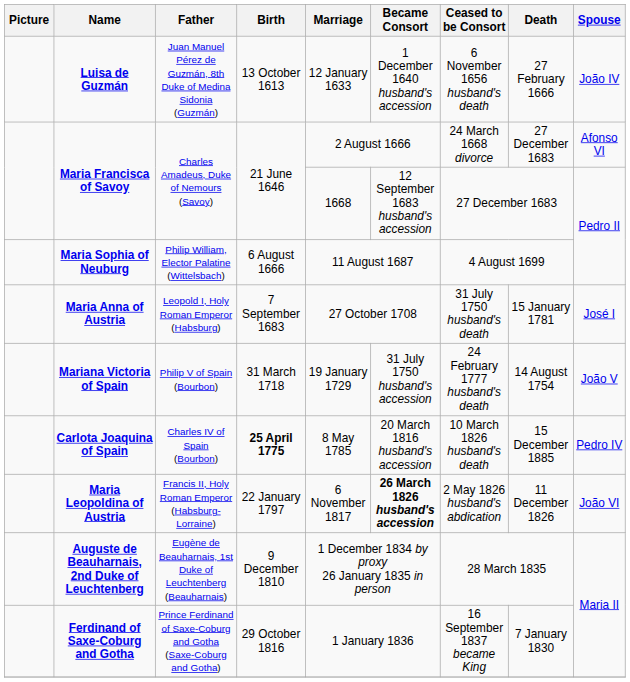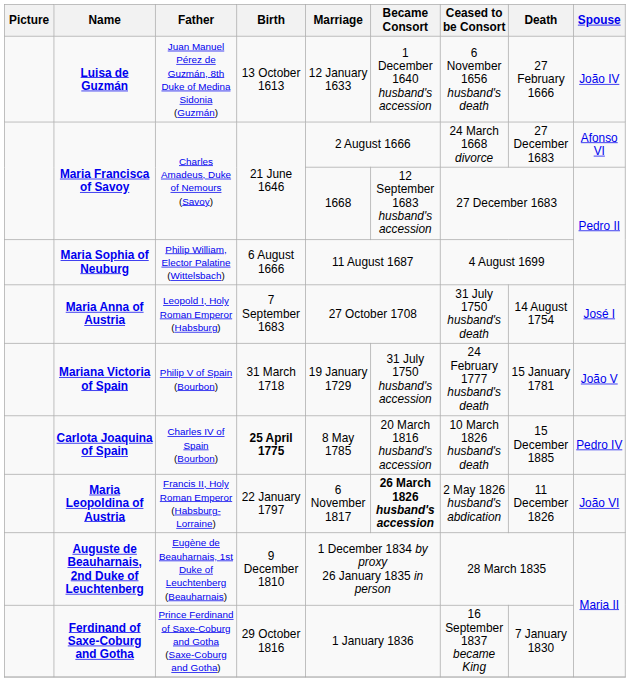 <table width=95% class="wikitable">
 <tr>
 <th width = "7%">Picture</th>
 <th width = "15%">Name</th>
 <th width = "12%">Father</th>
 <th width = "10%">Birth</th>
 <th width = "9%">Marriage</th>
 <th width = "9%">Became Consort</th>
 <th width = "9%">Ceased to be Consort</th>
 <th width = "9%">Death</th>
 <th width = "6%"><a href='#'>Spouse</a></th>
 </tr>
 <tr>
 <td align="center"></td>
 <td align="center"><strong><a href='#'>Luisa de Guzmán</a></strong></td>
 <td align="center"><small><a href='#'>Juan Manuel Pérez de Guzmán, 8th Duke of Medina Sidonia</a><br>(<a href='#'>Guzmán</a>)</small></td>
 <td align="center">13 October 1613</td>
 <td align="center">12 January 1633</td>
 <td align="center">1 December 1640<br><em>husband's accession</em></td>
 <td align="center">6 November 1656<br><em>husband's death</em></td>
 <td align="center">27 February 1666</td>
 <td align="center"><a href='#'>João IV</a></td>
 </tr>
 <tr>
 <td align="center" rowspan="2"></td>
 <td align="center" rowspan="2"><strong><a href='#'>Maria Francisca of Savoy</a><br></strong></td>
 <td align="center" rowspan="2"><small><a href='#'>Charles Amadeus, Duke of Nemours</a><br>(<a href='#'>Savoy</a>)</small></td>
 <td align="center" rowspan="2">21 June 1646</td>
 <td align="center" colspan="2">2 August 1666</td>
 <td align="center">24 March 1668<br><em>divorce</em></td>
 <td align="center">27 December 1683</td>
 <td align="center"><a href='#'>Afonso VI</a></td>
 </tr>
 <tr>
 <td align="center">1668</td>
 <td align="center">12 September 1683<br><em>husband's accession</em></td>
 <td align="center" colspan="2">27 December 1683</td>
 <td align="center" rowspan="2"><a href='#'>Pedro II</a></td>
 </tr>
 <tr>
 <td align="center"></td>
 <td align="center"><strong><a href='#'>Maria Sophia of Neuburg</a></strong></td>
 <td align="center"><small><a href='#'>Philip William, Elector Palatine</a><br>(<a href='#'>Wittelsbach</a>)</small></td>
 <td align="center">6 August 1666</td>
 <td align="center" colspan="2">11 August 1687</td>
 <td align="center" colspan="2">4 August 1699</td>
 </tr>
 <tr>
 <td align="center"></td>
 <td align="center"><strong><a href='#'>Maria Anna of Austria</a></strong></td>
 <td align="center"><small><a href='#'>Leopold I, Holy Roman Emperor</a><br>(<a href='#'>Habsburg</a>)</small></td>
 <td align="center">7 September 1683</td>
 <td align="center" colspan="2">27 October 1708</td>
 <td align="center">31 July 1750<br><em>husband's death</em></td>
-<td align="center">15 January 1781</td>
+<td align="center">14 August 1754</td>
 <td align="center"><a href='#'>José I</a></td>
 </tr>
 <tr>
 <td align="center"></td>
 <td align="center"><strong><a href='#'>Mariana Victoria of Spain</a></strong></td>
 <td align="center"><small><a href='#'>Philip V of Spain</a><br>(<a href='#'>Bourbon</a>)</small></td>
 <td align="center">31 March 1718</td>
 <td align="center">19 January 1729</td>
 <td align="center">31 July 1750<br><em>husband's accession</em></td>
 <td align="center">24 February 1777<br><em>husband's death</em></td>
-<td align="center">14 August 1754</td>
+<td align="center">15 January 1781</td>
 <td align="center"><a href='#'>João V</a></td>
 </tr>
 <tr>
 <td align="center"></td>
 <td align="center"><strong><a href='#'>Carlota Joaquina of Spain</a></strong></td>
 <td align="center"><small><a href='#'>Charles IV of Spain</a><br>(<a href='#'>Bourbon</a>)</small></td>
 <td align="center"><strong>25 April 1775</strong></td>
 <td align="center">8 May 1785</td>
 <td align="center">20 March 1816<br><em>husband's accession</em></td>
 <td align="center">10 March 1826<br><em>husband's death</em></td>
 <td align="center">15 December 1885</td>
 <td align="center"><a href='#'>Pedro IV</a></td>
 </tr>
 <tr>
 <td align="center"></td>
 <td align="center"><strong><a href='#'>Maria Leopoldina of Austria</a></strong></td>
 <td align="center"><small><a href='#'>Francis II, Holy Roman Emperor</a><br>(<a href='#'>Habsburg-Lorraine</a>)</small></td>
 <td align="center">22 January 1797</td>
 <td align="center">6 November 1817</td>
 <td align="center"><strong>26 March 1826<br><em>husband's accession</em></strong></td>
 <td align="center">2 May 1826<br><em>husband's abdication</em></td>
 <td align="center">11 December 1826</td>
 <td align="center"><a href='#'>João VI</a></td>
 </tr>
 <tr>
 <td align="center"></td>
 <td align="center"><strong><a href='#'>Auguste de Beauharnais, 2nd Duke of Leuchtenberg</a></strong></td>
 <td align="center"><small><a href='#'>Eugène de Beauharnais, 1st Duke of Leuchtenberg</a><br>(<a href='#'>Beauharnais</a>)</small></td>
 <td align="center">9 December 1810</td>
 <td align="center" colspan="2">1 December 1834 <em>by proxy</em><br>26 January 1835 <em>in person</em></td>
 <td align="center" colspan="2">28 March 1835</td>
 <td align="center" rowspan="2"><a href='#'>Maria II</a></td>
 </tr>
 <tr>
 <td align="center"></td>
 <td align="center"><strong><a href='#'>Ferdinand of Saxe-Coburg and Gotha</a></strong></td>
 <td align="center"><small><a href='#'>Prince Ferdinand of Saxe-Coburg and Gotha</a><br>(<a href='#'>Saxe-Coburg and Gotha</a>)</small></td>
 <td align="center">29 October 1816</td>
 <td align="center" colspan="2">1 January 1836</td>
 <td align="center">16 September 1837<br><em>became King</em></td>
 <td align="center">7 January 1830</td>
 </tr>
 <tr>
 </tr>
 </table>
